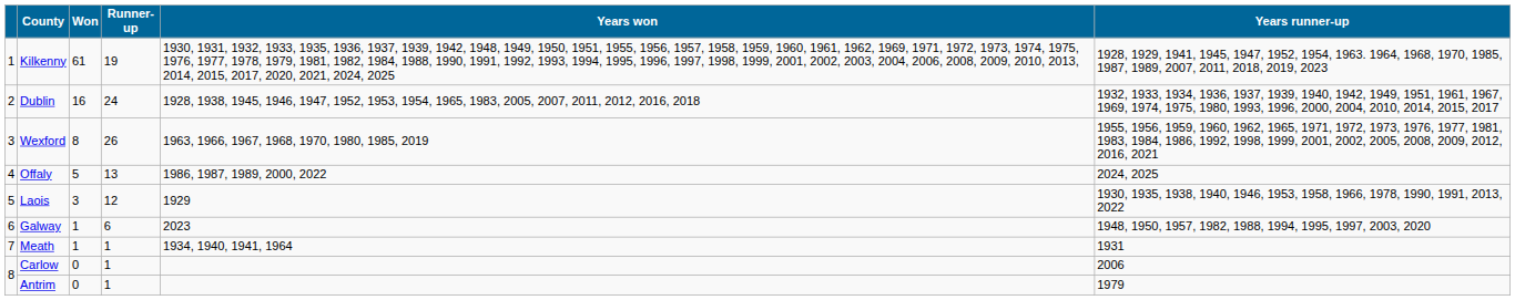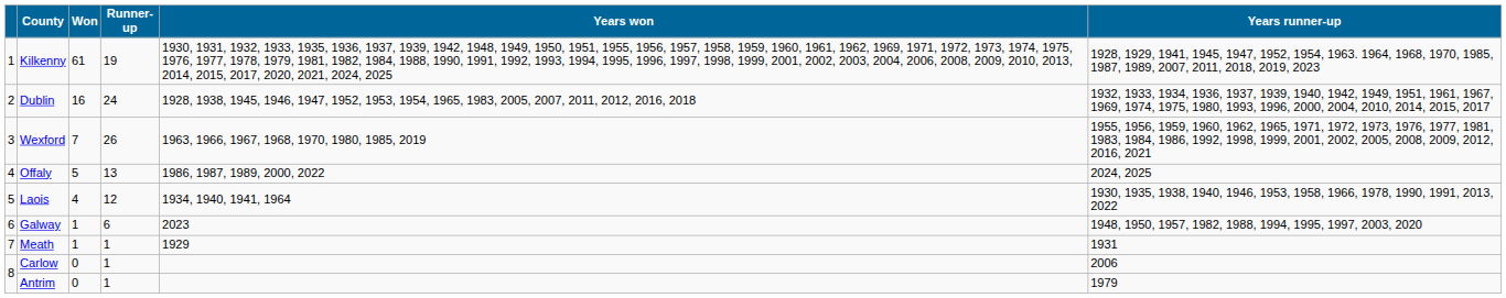 <table class="wikitable">
 <tr>
 <th style="background:#069; color:white;"></th>
 <th style="background:#069; color:white;">County</th>
 <th style="background:#069; color:white;">Won</th>
 <th style="background:#069; color:white;">Runner-up</th>
 <th style="background:#069; color:white;">Years won</th>
 <th style="background:#069; color:white;">Years runner-up</th>
 </tr>
 <tr>
 <td>1</td>
 <td> <a href='#'>Kilkenny</a></td>
 <td>61</td>
 <td>19</td>
 <td>1930, 1931, 1932, 1933, 1935, 1936, 1937, 1939, 1942, 1948, 1949, 1950, 1951, 1955, 1956, 1957, 1958, 1959, 1960, 1961, 1962, 1969, 1971, 1972, 1973, 1974, 1975, 1976, 1977, 1978, 1979, 1981, 1982, 1984, 1988, 1990, 1991, 1992, 1993, 1994, 1995, 1996, 1997, 1998, 1999, 2001, 2002, 2003, 2004, 2006, 2008, 2009, 2010, 2013, 2014, 2015, 2017, 2020, 2021, 2024, 2025</td>
 <td>1928, 1929, 1941, 1945, 1947, 1952, 1954, 1963. 1964, 1968, 1970, 1985, 1987, 1989, 2007, 2011, 2018, 2019, 2023</td>
 </tr>
 <tr>
 <td>2</td>
 <td> <a href='#'>Dublin</a></td>
 <td>16</td>
 <td>24</td>
 <td>1928, 1938, 1945, 1946, 1947, 1952, 1953, 1954, 1965, 1983, 2005, 2007, 2011, 2012, 2016, 2018</td>
 <td>1932, 1933, 1934, 1936, 1937, 1939, 1940, 1942, 1949, 1951, 1961, 1967, 1969, 1974, 1975, 1980, 1993, 1996, 2000, 2004, 2010, 2014, 2015, 2017</td>
 </tr>
 <tr>
 <td>3</td>
 <td> <a href='#'>Wexford</a></td>
-<td>8</td>
+<td>7</td>
 <td>26</td>
 <td>1963, 1966, 1967, 1968, 1970, 1980, 1985, 2019</td>
 <td>1955, 1956, 1959, 1960, 1962, 1965, 1971, 1972, 1973, 1976, 1977, 1981, 1983, 1984, 1986, 1992, 1998, 1999, 2001, 2002, 2005, 2008, 2009, 2012, 2016, 2021</td>
 </tr>
 <tr>
 <td>4</td>
 <td> <a href='#'>Offaly</a></td>
 <td>5</td>
 <td>13</td>
 <td>1986, 1987, 1989, 2000, 2022</td>
 <td>2024, 2025</td>
 </tr>
 <tr>
 <td>5</td>
 <td> <a href='#'>Laois</a></td>
-<td>3</td>
+<td>4</td>
 <td>12</td>
-<td>1929</td>
+<td>1934, 1940, 1941, 1964</td>
 <td>1930, 1935, 1938, 1940, 1946, 1953, 1958, 1966, 1978, 1990, 1991, 2013, 2022</td>
 </tr>
 <tr>
 <td>6</td>
 <td> <a href='#'>Galway</a></td>
 <td>1</td>
 <td>6</td>
 <td>2023</td>
 <td>1948, 1950, 1957, 1982, 1988, 1994, 1995, 1997, 2003,  2020</td>
 </tr>
 <tr>
 <td>7</td>
 <td> <a href='#'>Meath</a></td>
 <td>1</td>
 <td>1</td>
-<td>1934, 1940, 1941, 1964</td>
+<td>1929</td>
 <td>1931</td>
 </tr>
 <tr>
 <td rowspan=2>8</td>
 <td> <a href='#'>Carlow</a></td>
 <td>0</td>
 <td>1</td>
 <td></td>
 <td>2006</td>
 </tr>
 <tr>
 <td> <a href='#'>Antrim</a></td>
 <td>0</td>
 <td>1</td>
 <td></td>
 <td>1979</td>
 </tr>
 </table>
